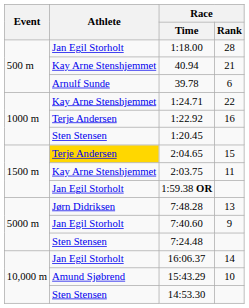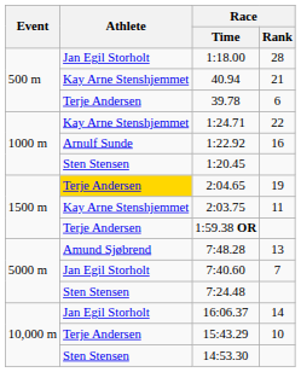 <table class="wikitable" border="1" style="font-size:90%">
 <tr>
 <th rowspan=2>Event</th>
 <th rowspan=2>Athlete</th>
 <th colspan=2>Race</th>
 </tr>
 <tr>
 <th>Time</th>
 <th>Rank</th>
 </tr>
 <tr>
 <td rowspan=3>500 m</td>
 <td><a href='#'>Jan Egil Storholt</a></td>
 <td align=center>1:18.00</td>
 <td align=center>28</td>
 </tr>
 <tr>
 <td><a href='#'>Kay Arne Stenshjemmet</a></td>
 <td align=center>40.94</td>
 <td align=center>21</td>
 </tr>
 <tr>
-<td><a href='#'>Arnulf Sunde</a></td>
+<td><a href='#'>Terje Andersen</a></td>
 <td align=center>39.78</td>
 <td align=center>6</td>
 </tr>
 <tr>
 <td rowspan=3>1000 m</td>
 <td><a href='#'>Kay Arne Stenshjemmet</a></td>
 <td align=center>1:24.71</td>
 <td align=center>22</td>
 </tr>
 <tr>
-<td><a href='#'>Terje Andersen</a></td>
+<td><a href='#'>Arnulf Sunde</a></td>
 <td align=center>1:22.92</td>
 <td align=center>16</td>
 </tr>
 <tr>
 <td><a href='#'>Sten Stensen</a></td>
 <td align=center>1:20.45</td>
 <td align=center></td>
 </tr>
 <tr>
 <td rowspan=3>1500 m</td>
 <td style="background: gold;"><a href='#'>Terje Andersen</a></td>
 <td align=center>2:04.65</td>
-<td align=center>15</td>
+<td align=center>19</td>
 </tr>
 <tr>
 <td><a href='#'>Kay Arne Stenshjemmet</a></td>
 <td align=center>2:03.75</td>
 <td align=center>11</td>
 </tr>
 <tr>
-<td><a href='#'>Jan Egil Storholt</a></td>
+<td><a href='#'>Terje Andersen</a></td>
 <td align=center>1:59.38 <strong>OR</strong></td>
 <td align=center></td>
 </tr>
 <tr>
 <td rowspan=3>5000 m</td>
-<td><a href='#'>Jørn Didriksen</a></td>
+<td><a href='#'>Amund Sjøbrend</a></td>
 <td align=center>7:48.28</td>
 <td align=center>13</td>
 </tr>
 <tr>
 <td><a href='#'>Jan Egil Storholt</a></td>
 <td align=center>7:40.60</td>
-<td align=center>9</td>
+<td align=center>7</td>
 </tr>
 <tr>
 <td><a href='#'>Sten Stensen</a></td>
 <td align=center>7:24.48</td>
 <td align=center></td>
 </tr>
 <tr>
 <td rowspan=3>10,000 m</td>
 <td><a href='#'>Jan Egil Storholt</a></td>
 <td align=center>16:06.37</td>
 <td align=center>14</td>
 </tr>
 <tr>
-<td><a href='#'>Amund Sjøbrend</a></td>
+<td><a href='#'>Terje Andersen</a></td>
 <td align=center>15:43.29</td>
 <td align=center>10</td>
 </tr>
 <tr>
 <td><a href='#'>Sten Stensen</a></td>
 <td align=center>14:53.30</td>
 <td align=center></td>
 </tr>
 </table>
